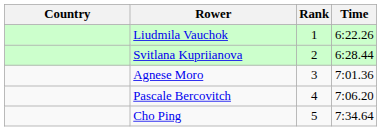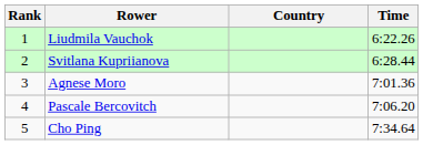 <table class="wikitable" style="text-align:center">
 <tr>
+<th>Rank</th>
+<th width=200>Rower</th>
 <th width=150>Country</th>
-<th width=200>Rower</th>
-<th>Rank</th>
 <th width=5em>Time</th>
 </tr>
 <tr bgcolor="#ccffcc">
+<td>1</td>
+<td align=left><a href='#'>Liudmila Vauchok</a></td>
 <td align=left></td>
-<td align=left><a href='#'>Liudmila Vauchok</a></td>
-<td>1</td>
 <td>6:22.26</td>
 </tr>
 <tr bgcolor="#ccffcc">
+<td>2</td>
+<td align=left><a href='#'>Svitlana Kupriianova</a></td>
 <td align=left></td>
-<td align=left><a href='#'>Svitlana Kupriianova</a></td>
-<td>2</td>
 <td>6:28.44</td>
 </tr>
 <tr>
+<td>3</td>
+<td align=left><a href='#'>Agnese Moro</a></td>
 <td align=left></td>
-<td align=left><a href='#'>Agnese Moro</a></td>
-<td>3</td>
 <td>7:01.36</td>
 </tr>
 <tr>
+<td>4</td>
+<td align=left><a href='#'>Pascale Bercovitch</a></td>
 <td align=left></td>
-<td align=left><a href='#'>Pascale Bercovitch</a></td>
-<td>4</td>
 <td>7:06.20</td>
 </tr>
 <tr>
+<td>5</td>
+<td align=left><a href='#'>Cho Ping</a></td>
 <td align=left></td>
-<td align=left><a href='#'>Cho Ping</a></td>
-<td>5</td>
 <td>7:34.64</td>
 </tr>
 </table>
